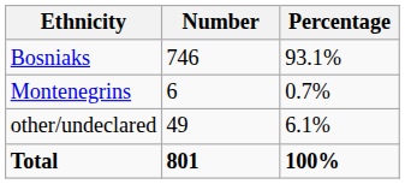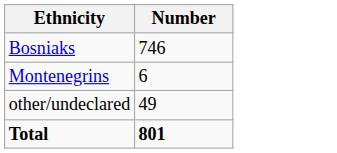 <table class="wikitable">
 <tr>
 <th width="100px">Ethnicity</th>
 <th width="80px">Number</th>
-<th width="80px">Percentage</th>
 </tr>
 <tr>
 <td><a href='#'>Bosniaks</a></td>
 <td>746</td>
-<td>93.1%</td>
 </tr>
 <tr>
 <td><a href='#'>Montenegrins</a></td>
 <td>6</td>
-<td>0.7%</td>
 </tr>
 <tr>
 <td>other/undeclared</td>
 <td>49</td>
-<td>6.1%</td>
 </tr>
 <tr>
 <td><strong>Total</strong></td>
 <td><strong>801</strong></td>
-<td><strong>100%</strong></td>
 </tr>
 </table>
